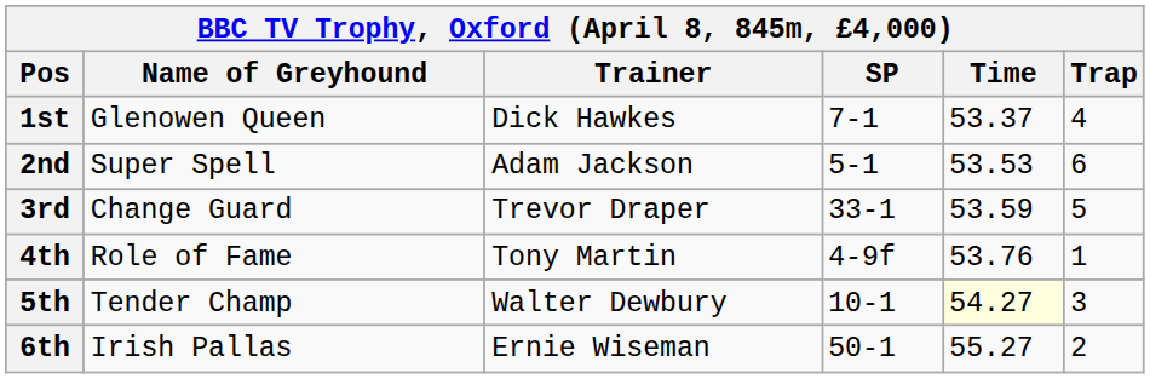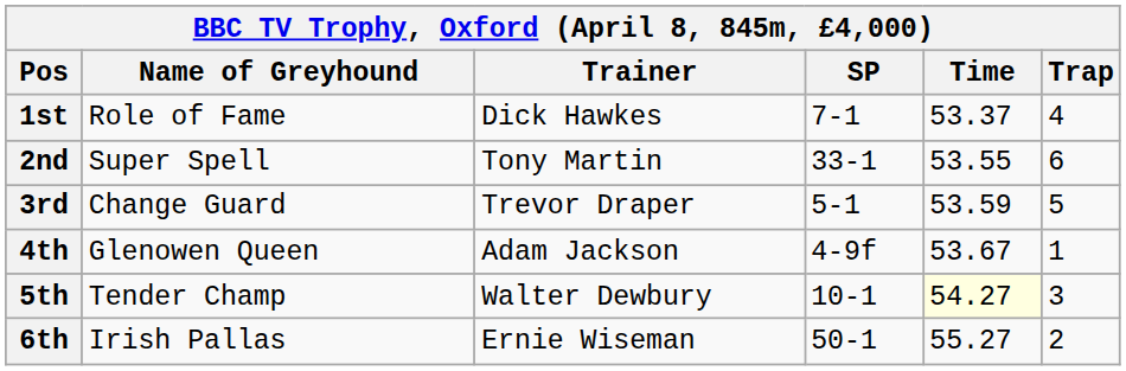 <table class="wikitable">
 <tr>
 <th colspan="6"><a href='#'>BBC TV Trophy</a>, <a href='#'>Oxford</a> (April 8, 845m, £4,000)</th>
 </tr>
 <tr>
 <th width=30>Pos</th>
 <th width=180>Name of Greyhound</th>
 <th width=150>Trainer</th>
 <th width=50>SP</th>
 <th width=50>Time</th>
 <th width=30>Trap</th>
 </tr>
 <tr>
 <th>1st</th>
-<td>Glenowen Queen</td>
+<td>Role of Fame</td>
 <td>Dick Hawkes</td>
 <td>7-1</td>
 <td>53.37</td>
 <td>4</td>
 </tr>
 <tr>
 <th>2nd</th>
 <td>Super Spell</td>
-<td>Adam Jackson</td>
-<td>5-1</td>
-<td>53.53</td>
+<td>Tony Martin</td>
+<td>33-1</td>
+<td>53.55</td>
 <td>6</td>
 </tr>
 <tr>
 <th>3rd</th>
 <td>Change Guard</td>
 <td>Trevor Draper</td>
-<td>33-1</td>
+<td>5-1</td>
 <td>53.59</td>
 <td>5</td>
 </tr>
 <tr>
 <th>4th</th>
-<td>Role of Fame</td>
-<td>Tony Martin</td>
+<td>Glenowen Queen</td>
+<td>Adam Jackson</td>
 <td>4-9f</td>
-<td>53.76</td>
+<td>53.67</td>
 <td>1</td>
 </tr>
 <tr>
 <th>5th</th>
 <td>Tender Champ</td>
 <td>Walter Dewbury</td>
 <td>10-1</td>
 <td style="background: lightyellow;">54.27</td>
 <td>3</td>
 </tr>
 <tr>
 <th>6th</th>
 <td>Irish Pallas</td>
 <td>Ernie Wiseman</td>
 <td>50-1</td>
 <td>55.27</td>
 <td>2</td>
 </tr>
 </table>
